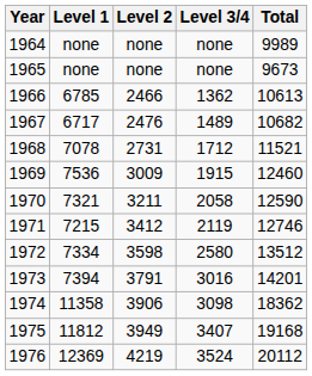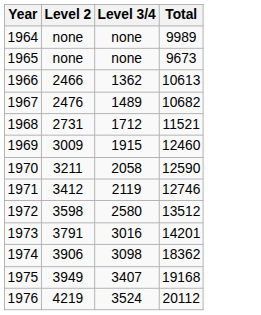 <table class="wikitable" style="text-align: center;">
 <tr>
 <th>Year</th>
-<th>Level 1</th>
 <th>Level 2</th>
 <th>Level 3/4</th>
 <th>Total</th>
 </tr>
 <tr>
 <td>1964</td>
 <td>none</td>
 <td>none</td>
-<td>none</td>
 <td>9989</td>
 </tr>
 <tr>
 <td>1965</td>
 <td>none</td>
 <td>none</td>
-<td>none</td>
 <td>9673</td>
 </tr>
 <tr>
 <td>1966</td>
-<td>6785</td>
 <td>2466</td>
 <td>1362</td>
 <td>10613</td>
 </tr>
 <tr>
 <td>1967</td>
-<td>6717</td>
 <td>2476</td>
 <td>1489</td>
 <td>10682</td>
 </tr>
 <tr>
 <td>1968</td>
-<td>7078</td>
 <td>2731</td>
 <td>1712</td>
 <td>11521</td>
 </tr>
 <tr>
 <td>1969</td>
-<td>7536</td>
 <td>3009</td>
 <td>1915</td>
 <td>12460</td>
 </tr>
 <tr>
 <td>1970</td>
-<td>7321</td>
 <td>3211</td>
 <td>2058</td>
 <td>12590</td>
 </tr>
 <tr>
 <td>1971</td>
-<td>7215</td>
 <td>3412</td>
 <td>2119</td>
 <td>12746</td>
 </tr>
 <tr>
 <td>1972</td>
-<td>7334</td>
 <td>3598</td>
 <td>2580</td>
 <td>13512</td>
 </tr>
 <tr>
 <td>1973</td>
-<td>7394</td>
 <td>3791</td>
 <td>3016</td>
 <td>14201</td>
 </tr>
 <tr>
 <td>1974</td>
-<td>11358</td>
 <td>3906</td>
 <td>3098</td>
 <td>18362</td>
 </tr>
 <tr>
 <td>1975</td>
-<td>11812</td>
 <td>3949</td>
 <td>3407</td>
 <td>19168</td>
 </tr>
 <tr>
 <td>1976</td>
-<td>12369</td>
 <td>4219</td>
 <td>3524</td>
 <td>20112</td>
 </tr>
 </table>
